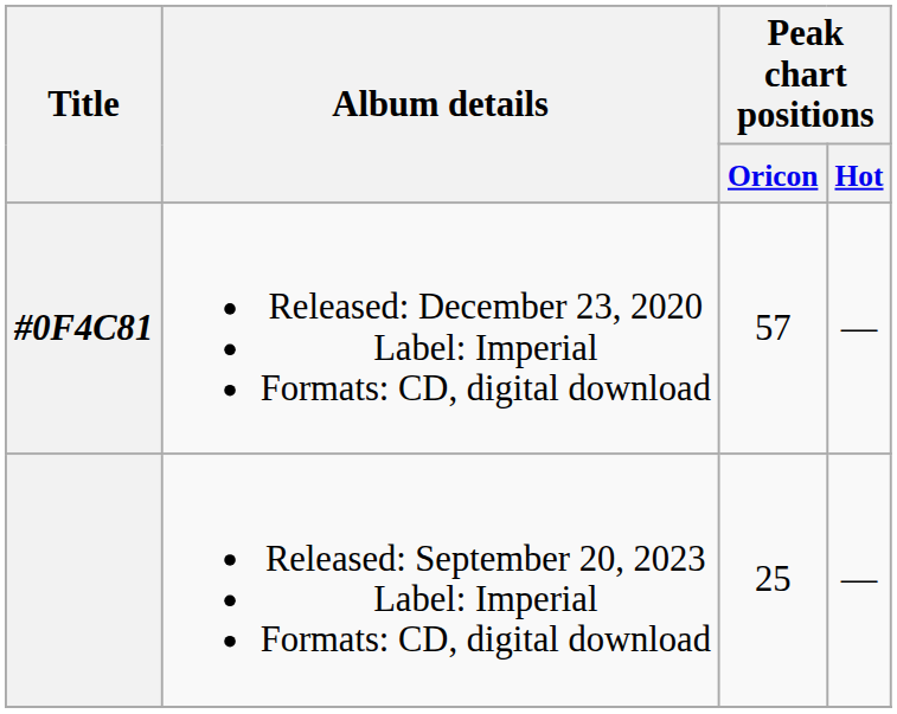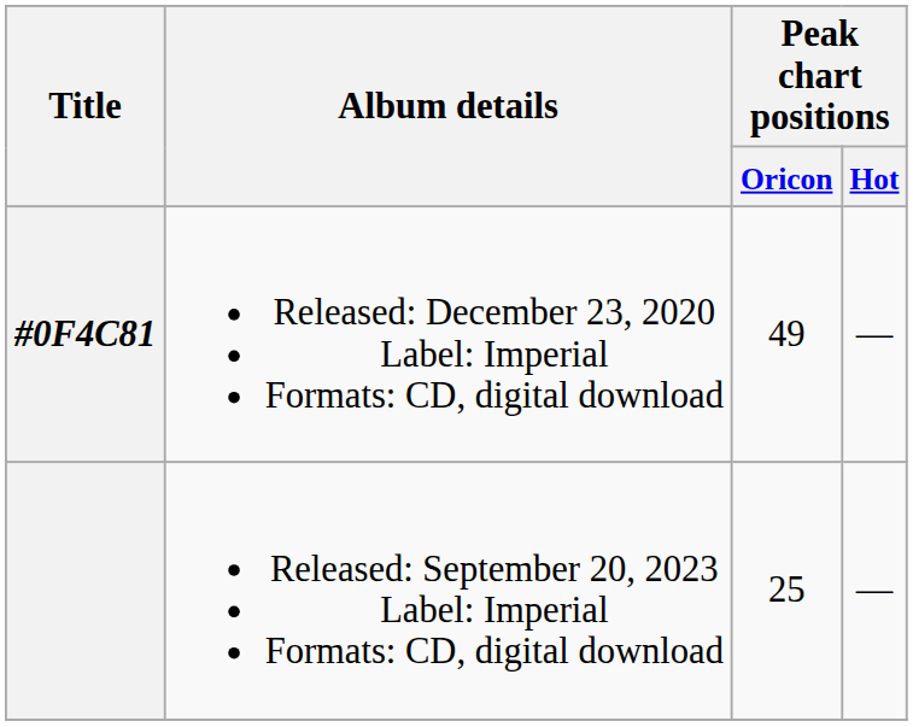 <table class="wikitable plainrowheaders" style="text-align:center;">
 <tr>
 <th scope="col" rowspan="2">Title</th>
 <th scope="col" rowspan="2">Album details</th>
 <th scope="col" colspan="2">Peak <br> chart <br> positions</th>
 </tr>
 <tr>
 <th scope="col" colspan="1"><small><a href='#'>Oricon</a></small></th>
 <th scope="col" colspan="1"><small><a href='#'>Hot</a></small></th>
 </tr>
 <tr>
 <th scope="row"><em>#0F4C81</em></th>
 <td><br><ul><li>Released: December 23, 2020</li><li>Label: Imperial</li><li>Formats: CD, digital download</li></ul></td>
-<td>57</td>
+<td>49</td>
 <td>—</td>
 </tr>
 <tr>
 <th scope="row"></th>
 <td><br><ul><li>Released: September 20, 2023</li><li>Label: Imperial</li><li>Formats: CD, digital download</li></ul></td>
 <td>25</td>
 <td>—</td>
 </tr>
 <tr>
 </tr>
 </table>
